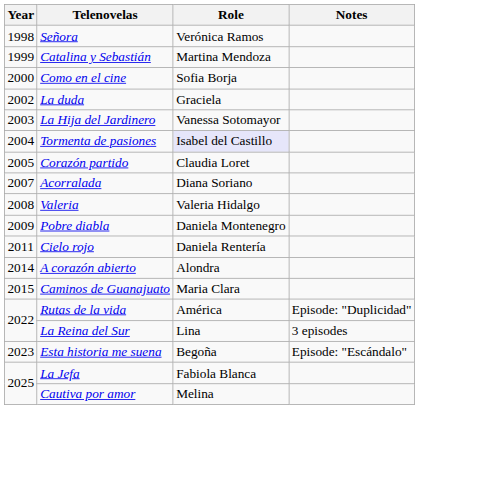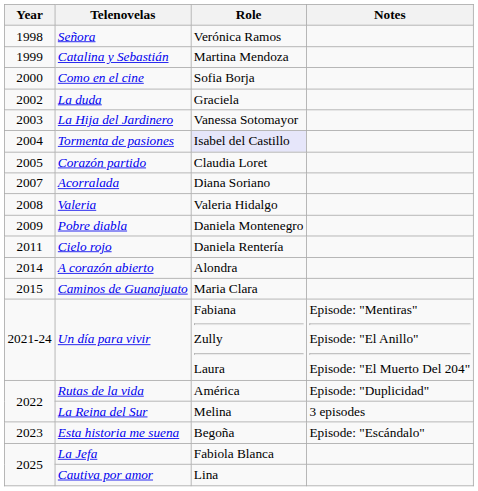 <table class="wikitable">
 <tr>
 <th>Year</th>
 <th>Telenovelas</th>
 <th>Role</th>
 <th>Notes</th>
 </tr>
 <tr>
 <td align=center>1998</td>
 <td><em><a href='#'>Señora</a></em></td>
 <td>Verónica Ramos</td>
 <td></td>
 </tr>
 <tr>
 <td align=center>1999</td>
 <td><em><a href='#'>Catalina y Sebastián</a></em></td>
 <td>Martina Mendoza</td>
 <td></td>
 </tr>
 <tr>
 <td align=center>2000</td>
 <td><em><a href='#'>Como en el cine</a></em></td>
 <td>Sofia Borja</td>
 <td></td>
 </tr>
 <tr>
 <td align=center>2002</td>
 <td><em><a href='#'>La duda</a></em></td>
 <td>Graciela</td>
 <td></td>
 </tr>
 <tr>
 <td align=center>2003</td>
 <td><em><a href='#'>La Hija del Jardinero</a></em></td>
 <td>Vanessa Sotomayor</td>
 <td></td>
 </tr>
 <tr>
 <td align=center>2004</td>
 <td><em><a href='#'>Tormenta de pasiones</a></em></td>
 <td style="background: lavender;">Isabel del Castillo</td>
 <td></td>
 </tr>
 <tr>
 <td align=center>2005</td>
 <td><em><a href='#'>Corazón partido</a></em></td>
 <td>Claudia Loret</td>
 <td></td>
 </tr>
 <tr>
 <td align=center>2007</td>
 <td><em><a href='#'>Acorralada</a></em></td>
 <td>Diana Soriano</td>
 <td></td>
 </tr>
 <tr>
 <td align=center>2008</td>
 <td><em><a href='#'>Valeria</a></em></td>
 <td>Valeria Hidalgo</td>
 <td></td>
 </tr>
 <tr>
 <td align=center>2009</td>
 <td><em><a href='#'>Pobre diabla</a></em></td>
 <td>Daniela Montenegro</td>
 <td></td>
 </tr>
 <tr>
 <td align=center>2011</td>
 <td><em><a href='#'>Cielo rojo</a></em></td>
 <td>Daniela Rentería</td>
 <td></td>
 </tr>
 <tr>
 <td align=center>2014</td>
 <td><em><a href='#'>A corazón abierto</a></em></td>
 <td>Alondra</td>
 <td></td>
 </tr>
 <tr>
 <td align=center>2015</td>
 <td><em><a href='#'>Caminos de Guanajuato</a></em></td>
 <td>Maria Clara</td>
 <td></td>
 </tr>
 <tr>
+<td align=center>2021-24</td>
+<td><em><a href='#'>Un día para vivir</a></em></td>
+<td>Fabiana<hr>Zully<hr>Laura</td>
+<td>Episode: "Mentiras"<hr>Episode: "El Anillo"<hr>Episode: "El Muerto Del 204"</td>
+</tr>
+<tr>
 <td rowspan=2 align=center>2022</td>
 <td><em><a href='#'>Rutas de la vida</a></em></td>
 <td>América</td>
 <td>Episode: "Duplicidad"</td>
 </tr>
 <tr>
 <td><em><a href='#'>La Reina del Sur</a></em></td>
-<td>Lina</td>
+<td>Melina</td>
 <td>3 episodes</td>
 </tr>
 <tr>
 <td align=center>2023</td>
 <td><em><a href='#'>Esta historia me suena</a></em></td>
 <td>Begoña</td>
 <td>Episode: "Escándalo"</td>
 </tr>
 <tr>
 <td rowspan=2 align=center>2025</td>
 <td><em><a href='#'>La Jefa</a></em></td>
 <td>Fabiola Blanca</td>
 <td></td>
 </tr>
 <tr>
 <td><em><a href='#'>Cautiva por amor</a></em></td>
-<td>Melina</td>
+<td>Lina</td>
 <td></td>
 </tr>
 </table>
